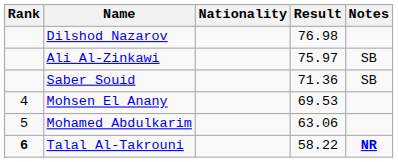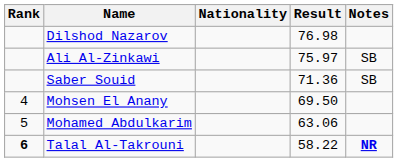 <table class="wikitable sortable" style="text-align:center;font-size:95%">
 <tr>
 <th>Rank</th>
 <th>Name</th>
 <th>Nationality</th>
 <th>Result</th>
 <th>Notes</th>
 </tr>
 <tr>
 <td></td>
 <td align=left><a href='#'>Dilshod Nazarov</a></td>
 <td align=left></td>
 <td>76.98</td>
 <td></td>
 </tr>
 <tr>
 <td></td>
 <td align=left><a href='#'>Ali Al-Zinkawi</a></td>
 <td align=left></td>
 <td>75.97</td>
 <td>SB</td>
 </tr>
 <tr>
 <td></td>
 <td align=left><a href='#'>Saber Souid</a></td>
 <td align=left></td>
 <td>71.36</td>
 <td>SB</td>
 </tr>
 <tr>
 <td>4</td>
 <td align=left><a href='#'>Mohsen El Anany</a></td>
 <td align=left></td>
-<td>69.53</td>
+<td>69.50</td>
 <td></td>
 </tr>
 <tr>
 <td>5</td>
 <td align=left><a href='#'>Mohamed Abdulkarim</a></td>
 <td align=left></td>
 <td>63.06</td>
 <td></td>
 </tr>
 <tr>
 <td><strong>6</strong></td>
 <td align=left><a href='#'>Talal Al-Takrouni</a></td>
 <td align=left></td>
 <td>58.22</td>
 <td><strong><a href='#'>NR</a></strong></td>
 </tr>
 </table>
